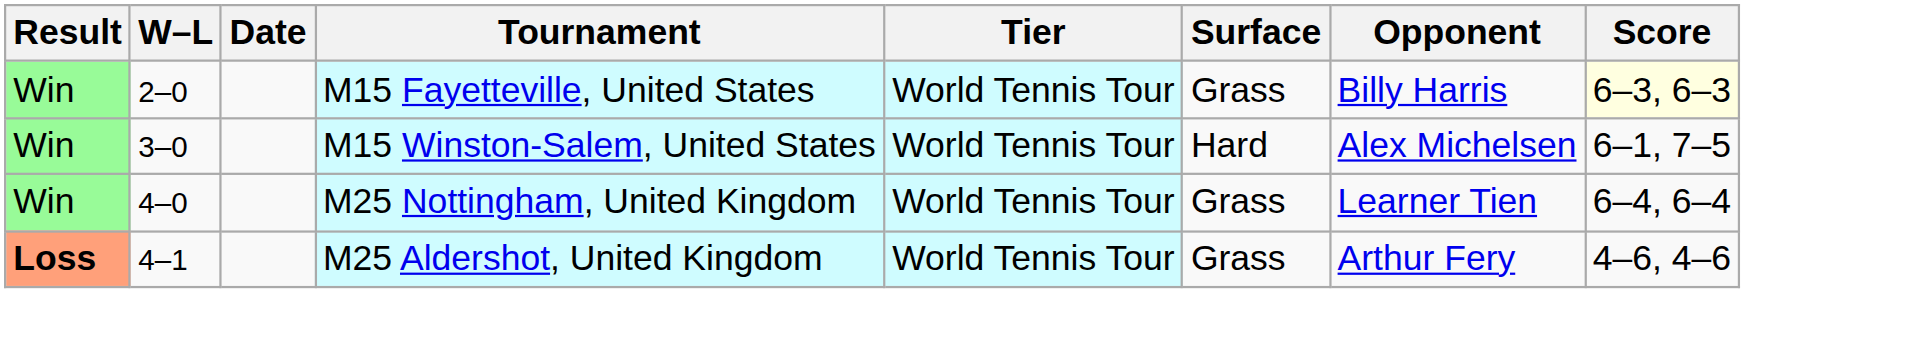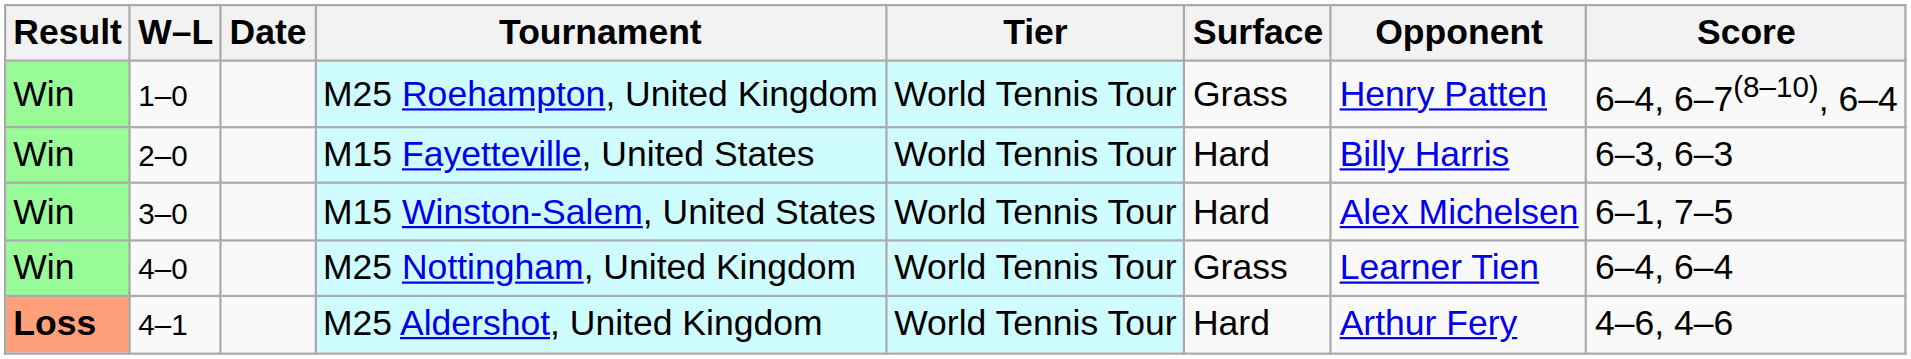 <table class="sortable wikitable">
 <tr>
 <th>Result</th>
 <th class="unsortable">W–L</th>
 <th>Date</th>
 <th>Tournament</th>
 <th>Tier</th>
 <th>Surface</th>
 <th>Opponent</th>
 <th class="unsortable">Score</th>
 </tr>
 <tr>
 <td bgcolor=98FB98>Win</td>
+<td><small>1–0</small></td>
+<td></td>
+<td style="background:#cffcff;">M25 <a href='#'>Roehampton</a>, United Kingdom</td>
+<td style="background:#cffcff;">World Tennis Tour</td>
+<td>Grass</td>
+<td> <a href='#'>Henry Patten</a></td>
+<td>6–4, 6–7<sup>(8–10)</sup>, 6–4</td>
+</tr>
+<tr>
+<td bgcolor=98FB98>Win</td>
 <td><small>2–0</small></td>
 <td></td>
 <td style="background:#cffcff;">M15 <a href='#'>Fayetteville</a>, United States</td>
 <td style="background:#cffcff;">World Tennis Tour</td>
-<td>Grass</td>
+<td>Hard</td>
 <td> <a href='#'>Billy Harris</a></td>
-<td style="background: lightyellow;">6–3, 6–3</td>
+<td>6–3, 6–3</td>
 </tr>
 <tr>
 <td bgcolor=98FB98>Win</td>
 <td><small>3–0</small></td>
 <td></td>
 <td style="background:#cffcff;">M15 <a href='#'>Winston-Salem</a>, United States</td>
 <td style="background:#cffcff;">World Tennis Tour</td>
 <td>Hard</td>
 <td> <a href='#'>Alex Michelsen</a></td>
 <td>6–1, 7–5</td>
 </tr>
 <tr>
 <td bgcolor=98FB98>Win</td>
 <td><small>4–0</small></td>
 <td></td>
 <td style="background:#cffcff;">M25 <a href='#'>Nottingham</a>, United Kingdom</td>
 <td style="background:#cffcff;">World Tennis Tour</td>
 <td>Grass</td>
 <td> <a href='#'>Learner Tien</a></td>
 <td>6–4, 6–4</td>
 </tr>
 <tr>
 <td bgcolor=FFA07A><strong>Loss</strong></td>
 <td><small>4–1</small></td>
 <td></td>
 <td style="background:#cffcff;">M25 <a href='#'>Aldershot</a>, United Kingdom</td>
 <td style="background:#cffcff;">World Tennis Tour</td>
-<td>Grass</td>
+<td>Hard</td>
 <td> <a href='#'>Arthur Fery</a></td>
 <td>4–6, 4–6</td>
 </tr>
 </table>
